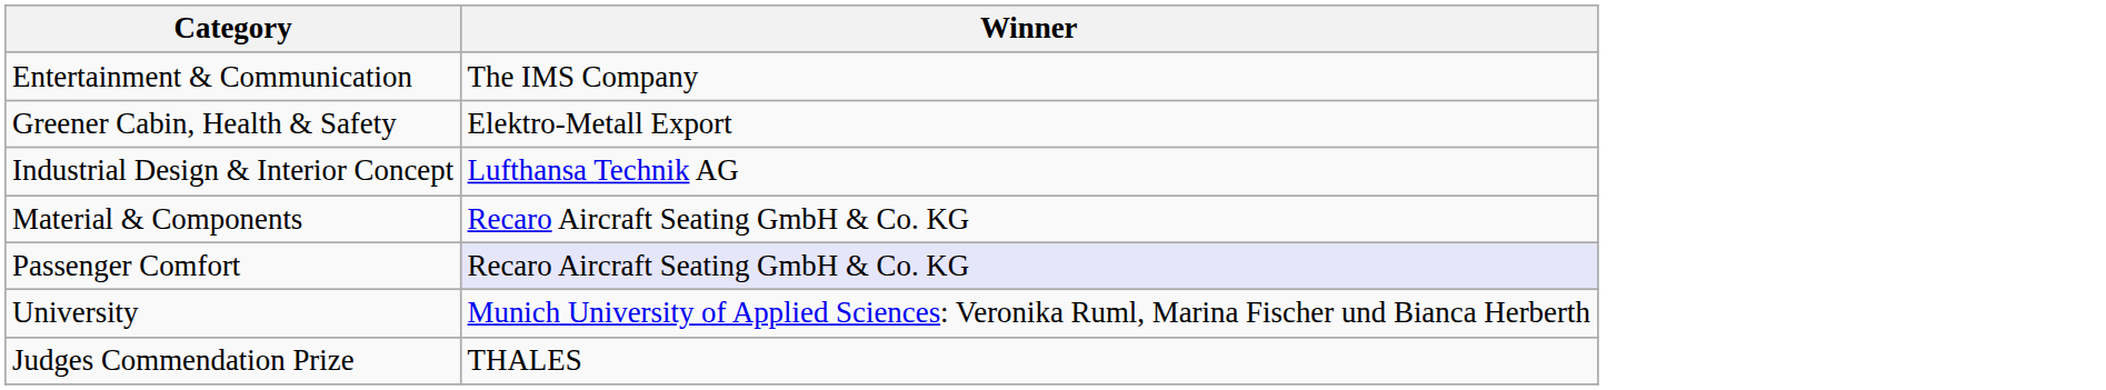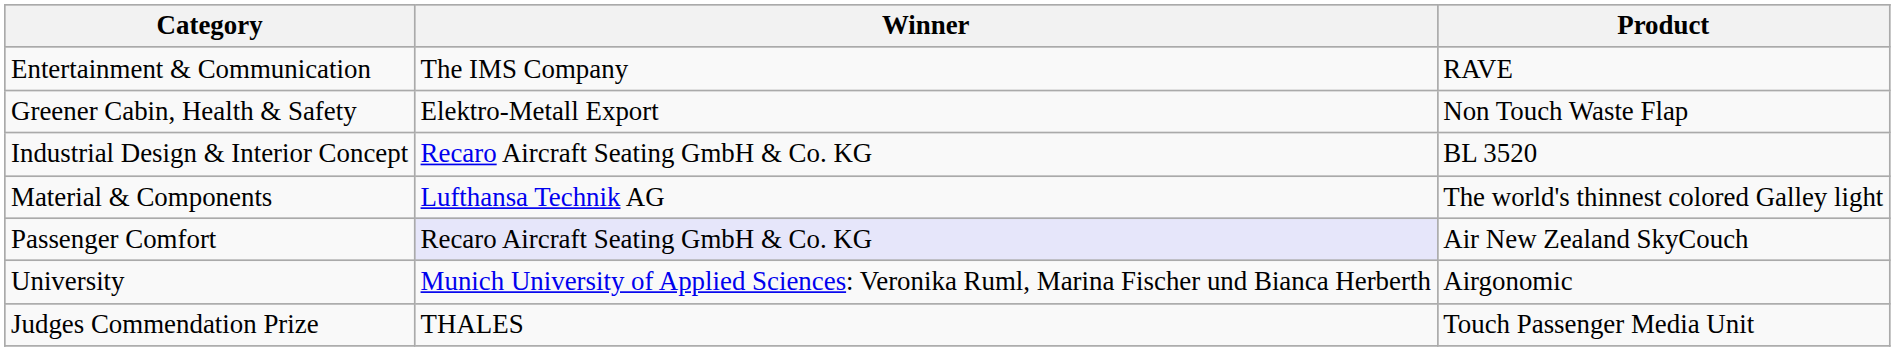 <table class="wikitable">
 <tr>
 <th>Category</th>
 <th>Winner</th>
+<th>Product</th>
 </tr>
 <tr>
 <td>Entertainment & Communication</td>
 <td>The IMS Company</td>
+<td>RAVE</td>
 </tr>
 <tr>
 <td>Greener Cabin, Health & Safety</td>
 <td>Elektro-Metall Export</td>
+<td>Non Touch Waste Flap</td>
 </tr>
 <tr>
 <td>Industrial Design & Interior Concept</td>
-<td><a href='#'>Lufthansa Technik</a> AG</td>
+<td><a href='#'>Recaro</a> Aircraft Seating GmbH & Co. KG</td>
+<td>BL 3520</td>
 </tr>
 <tr>
 <td>Material & Components</td>
-<td><a href='#'>Recaro</a> Aircraft Seating GmbH & Co. KG</td>
+<td><a href='#'>Lufthansa Technik</a> AG</td>
+<td>The world's thinnest colored Galley light</td>
 </tr>
 <tr>
 <td>Passenger Comfort</td>
 <td style="background: lavender;">Recaro Aircraft Seating GmbH & Co. KG</td>
+<td>Air New Zealand SkyCouch</td>
 </tr>
 <tr>
 <td>University</td>
 <td><a href='#'>Munich University of Applied Sciences</a>: Veronika Ruml, Marina Fischer und Bianca Herberth</td>
+<td>Airgonomic</td>
 </tr>
 <tr>
 <td>Judges Commendation Prize</td>
 <td>THALES</td>
+<td>Touch Passenger Media Unit</td>
 </tr>
 </table>
